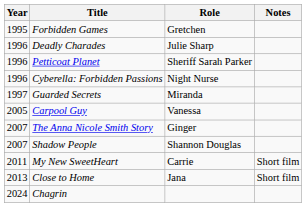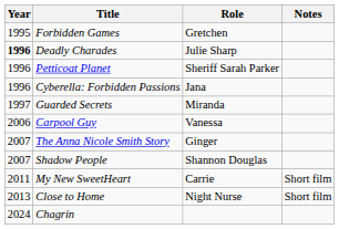 <table class="wikitable sortable">
 <tr>
 <th>Year</th>
 <th>Title</th>
 <th>Role</th>
 <th>Notes</th>
 </tr>
 <tr>
 <td>1995</td>
 <td><em>Forbidden Games</em></td>
 <td>Gretchen</td>
 <td></td>
 </tr>
 <tr>
-<td>1996</td>
+<td><strong>1996</strong></td>
 <td><em>Deadly Charades</em></td>
 <td>Julie Sharp</td>
 <td></td>
 </tr>
 <tr>
 <td>1996</td>
 <td><em><a href='#'>Petticoat Planet</a></em></td>
 <td>Sheriff Sarah Parker</td>
 <td></td>
 </tr>
 <tr>
 <td>1996</td>
 <td><em>Cyberella: Forbidden Passions</em></td>
-<td>Night Nurse</td>
+<td>Jana</td>
 <td></td>
 </tr>
 <tr>
 <td>1997</td>
 <td><em>Guarded Secrets</em></td>
 <td>Miranda</td>
 <td></td>
 </tr>
 <tr>
-<td>2005</td>
+<td>2006</td>
 <td><em><a href='#'>Carpool Guy</a></em></td>
 <td>Vanessa</td>
 <td></td>
 </tr>
 <tr>
 <td>2007</td>
 <td><em><a href='#'>The Anna Nicole Smith Story</a></em></td>
 <td>Ginger</td>
 <td></td>
 </tr>
 <tr>
 <td>2007</td>
 <td><em>Shadow People</em></td>
 <td>Shannon Douglas</td>
 <td></td>
 </tr>
 <tr>
 <td>2011</td>
 <td><em>My New SweetHeart</em></td>
 <td>Carrie</td>
 <td>Short film</td>
 </tr>
 <tr>
 <td>2013</td>
 <td><em>Close to Home</em></td>
-<td>Jana</td>
+<td>Night Nurse</td>
 <td>Short film</td>
 </tr>
 <tr>
 <td>2024</td>
 <td><em>Chagrin</em></td>
 <td></td>
 <td></td>
 </tr>
 </table>
